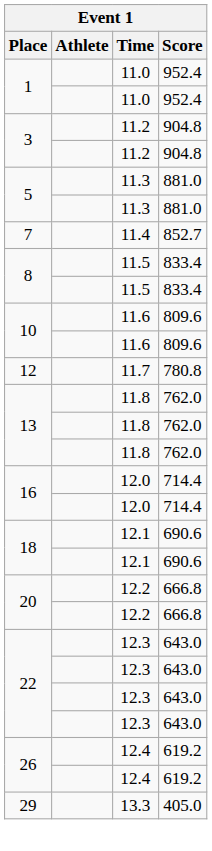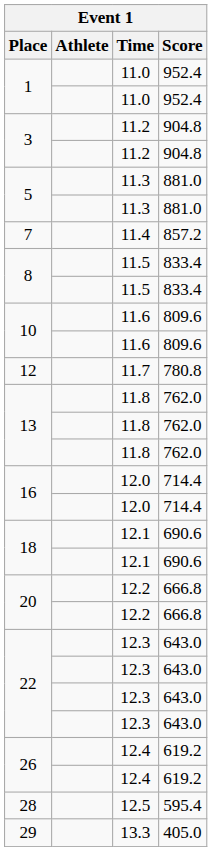 <table class=wikitable style="text-align:center">
 <tr>
 <th colspan=4>Event 1</th>
 </tr>
 <tr>
 <th>Place</th>
 <th>Athlete</th>
 <th>Time</th>
 <th>Score</th>
 </tr>
 <tr>
 <td rowspan=2>1</td>
 <td align=left></td>
 <td>11.0</td>
 <td>952.4</td>
 </tr>
 <tr>
 <td align=left></td>
 <td>11.0</td>
 <td>952.4</td>
 </tr>
 <tr>
 <td rowspan=2>3</td>
 <td align=left></td>
 <td>11.2</td>
 <td>904.8</td>
 </tr>
 <tr>
 <td align=left></td>
 <td>11.2</td>
 <td>904.8</td>
 </tr>
 <tr>
 <td rowspan=2>5</td>
 <td align=left></td>
 <td>11.3</td>
 <td>881.0</td>
 </tr>
 <tr>
 <td align=left></td>
 <td>11.3</td>
 <td>881.0</td>
 </tr>
 <tr>
 <td>7</td>
 <td align=left></td>
 <td>11.4</td>
-<td>852.7</td>
+<td>857.2</td>
 </tr>
 <tr>
 <td rowspan=2>8</td>
 <td align=left></td>
 <td>11.5</td>
 <td>833.4</td>
 </tr>
 <tr>
 <td align=left></td>
 <td>11.5</td>
 <td>833.4</td>
 </tr>
 <tr>
 <td rowspan=2>10</td>
 <td align=left></td>
 <td>11.6</td>
 <td>809.6</td>
 </tr>
 <tr>
 <td align=left></td>
 <td>11.6</td>
 <td>809.6</td>
 </tr>
 <tr>
 <td>12</td>
 <td align=left></td>
 <td>11.7</td>
 <td>780.8</td>
 </tr>
 <tr>
 <td rowspan=3>13</td>
 <td align=left></td>
 <td>11.8</td>
 <td>762.0</td>
 </tr>
 <tr>
 <td align=left></td>
 <td>11.8</td>
 <td>762.0</td>
 </tr>
 <tr>
 <td align=left></td>
 <td>11.8</td>
 <td>762.0</td>
 </tr>
 <tr>
 <td rowspan=2>16</td>
 <td align=left></td>
 <td>12.0</td>
 <td>714.4</td>
 </tr>
 <tr>
 <td align=left></td>
 <td>12.0</td>
 <td>714.4</td>
 </tr>
 <tr>
 <td rowspan=2>18</td>
 <td align=left></td>
 <td>12.1</td>
 <td>690.6</td>
 </tr>
 <tr>
 <td align=left></td>
 <td>12.1</td>
 <td>690.6</td>
 </tr>
 <tr>
 <td rowspan=2>20</td>
 <td align=left></td>
 <td>12.2</td>
 <td>666.8</td>
 </tr>
 <tr>
 <td align=left></td>
 <td>12.2</td>
 <td>666.8</td>
 </tr>
 <tr>
 <td rowspan=4>22</td>
 <td align=left></td>
 <td>12.3</td>
 <td>643.0</td>
 </tr>
 <tr>
 <td align=left></td>
 <td>12.3</td>
 <td>643.0</td>
 </tr>
 <tr>
 <td align=left></td>
 <td>12.3</td>
 <td>643.0</td>
 </tr>
 <tr>
 <td align=left></td>
 <td>12.3</td>
 <td>643.0</td>
 </tr>
 <tr>
 <td rowspan=2>26</td>
 <td align=left></td>
 <td>12.4</td>
 <td>619.2</td>
 </tr>
 <tr>
 <td align=left></td>
 <td>12.4</td>
 <td>619.2</td>
 </tr>
 <tr>
+<td>28</td>
+<td align=left></td>
+<td>12.5</td>
+<td>595.4</td>
+</tr>
+<tr>
 <td>29</td>
 <td align=left></td>
 <td>13.3</td>
 <td>405.0</td>
 </tr>
 </table>
